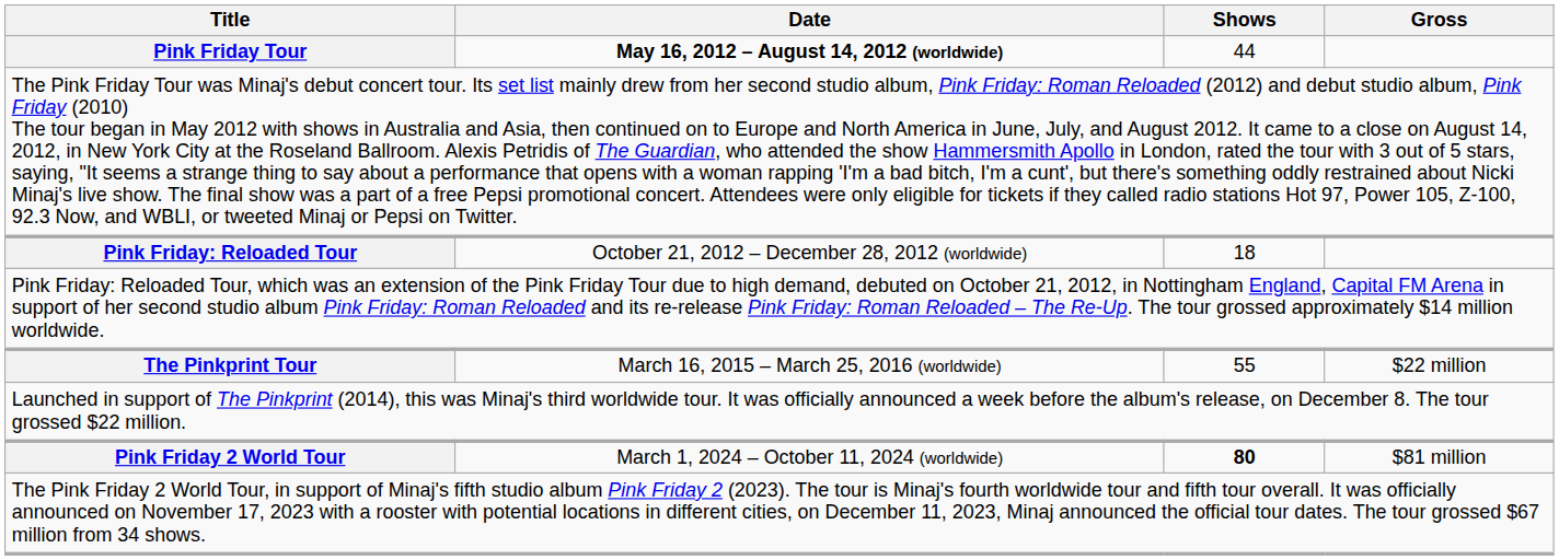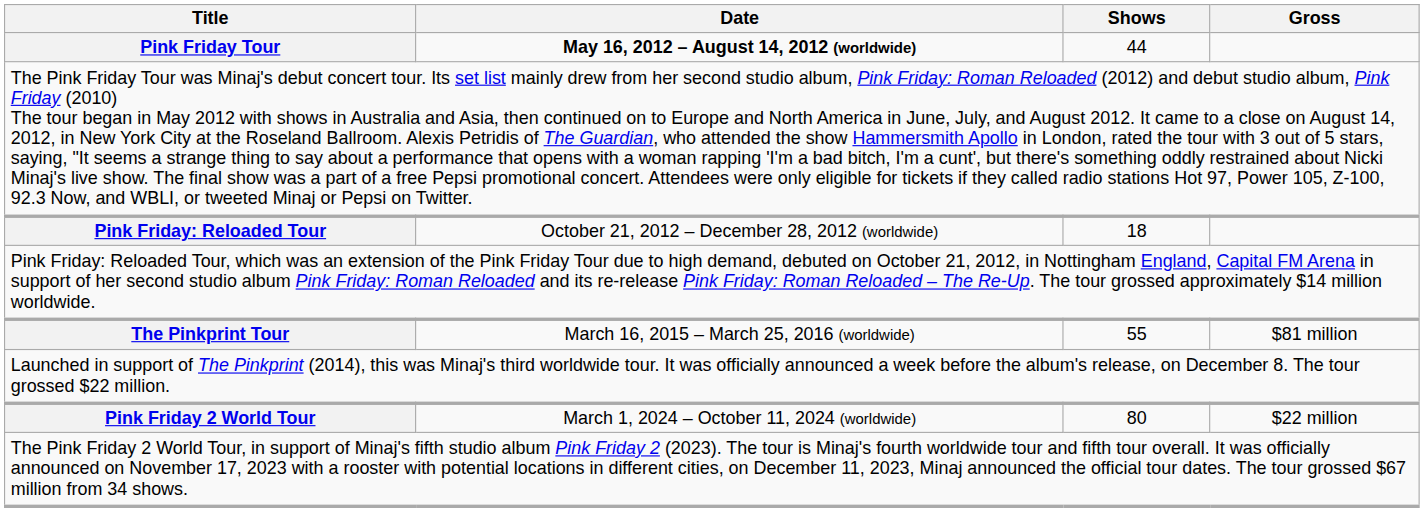 <table class="wikitable sortable plainrowheaders" style="text-align:center;" width=100%>
 <tr>
 <th scope="col">Title</th>
 <th scope="col">Date</th>
 <th scope="col">Shows</th>
 <th scope="col">Gross</th>
 </tr>
 <tr>
 <th scope="row"><a href='#'>Pink Friday Tour</a></th>
 <td><strong>May 16, 2012 – August 14, 2012 <small>(worldwide)</small></strong></td>
 <td>44</td>
 <td></td>
 </tr>
 <tr>
 <td colspan="4" style="text-align:left; border-bottom-width:3px; padding:5px;">The Pink Friday Tour was Minaj's debut concert tour. Its <a href='#'>set list</a> mainly drew from her second studio album, <em><a href='#'>Pink Friday: Roman Reloaded</a></em> (2012) and debut studio album, <em><a href='#'>Pink Friday</a></em> (2010)<br>The tour began in May 2012 with shows in Australia and Asia, then continued on to Europe and North America in June, July, and August 2012. It came to a close on August 14, 2012, in New York City at the Roseland Ballroom. Alexis Petridis of <em><a href='#'>The Guardian</a></em>, who attended the show <a href='#'>Hammersmith Apollo</a> in London, rated the tour with 3 out of 5 stars, saying, "It seems a strange thing to say about a performance that opens with a woman rapping 'I'm a bad bitch, I'm a cunt', but there's something oddly restrained about Nicki Minaj's live show. The final show was a part of a free Pepsi promotional concert. Attendees were only eligible for tickets if they called radio stations Hot 97, Power 105, Z-100, 92.3 Now, and WBLI, or tweeted Minaj or Pepsi on Twitter.</td>
 </tr>
 <tr>
 <th scope="row"><a href='#'>Pink Friday: Reloaded Tour</a></th>
 <td>October 21, 2012 – December 28, 2012 <small>(worldwide)</small></td>
 <td>18</td>
 <td></td>
 </tr>
 <tr>
 <td colspan="4" style="text-align:left; border-bottom-width:3px; padding:5px;">Pink Friday: Reloaded Tour, which was an extension of the Pink Friday Tour due to high demand, debuted on October 21, 2012, in Nottingham <a href='#'>England</a>, <a href='#'>Capital FM Arena</a>  in support of her second studio album <em><a href='#'>Pink Friday: Roman Reloaded</a></em> and its re-release <em><a href='#'>Pink Friday: Roman Reloaded – The Re-Up</a></em>. The tour grossed approximately $14 million worldwide.</td>
 </tr>
 <tr>
 <th scope="row"><a href='#'>The Pinkprint Tour</a></th>
 <td>March 16, 2015 – March 25, 2016 <small>(worldwide)</small></td>
 <td>55</td>
-<td>$22 million</td>
+<td>$81 million</td>
 </tr>
 <tr>
 <td colspan="4" style="text-align:left; border-bottom-width:3px; padding:5px;">Launched in support of <em><a href='#'>The Pinkprint</a></em> (2014), this was Minaj's third worldwide tour. It was officially announced a week before the album's release, on December 8. The tour grossed $22 million.</td>
 </tr>
 <tr>
 <th scope="row"><a href='#'>Pink Friday 2 World Tour</a></th>
 <td>March 1, 2024 – October 11, 2024 <small>(worldwide)</small></td>
-<td><strong>80</strong></td>
-<td>$81 million</td>
+<td>80</td>
+<td>$22 million</td>
 </tr>
 <tr>
 <td colspan="4" style="text-align:left; border-bottom-width:3px; padding:5px;">The Pink Friday 2 World Tour, in support of Minaj's fifth studio album <em><a href='#'>Pink Friday 2</a></em> (2023). The tour is Minaj's fourth worldwide tour and fifth tour overall. It was officially announced on November 17, 2023 with a rooster with potential locations in different cities, on December 11, 2023, Minaj announced the official tour dates. The tour grossed $67 million from 34 shows.</td>
 </tr>
 </table>
